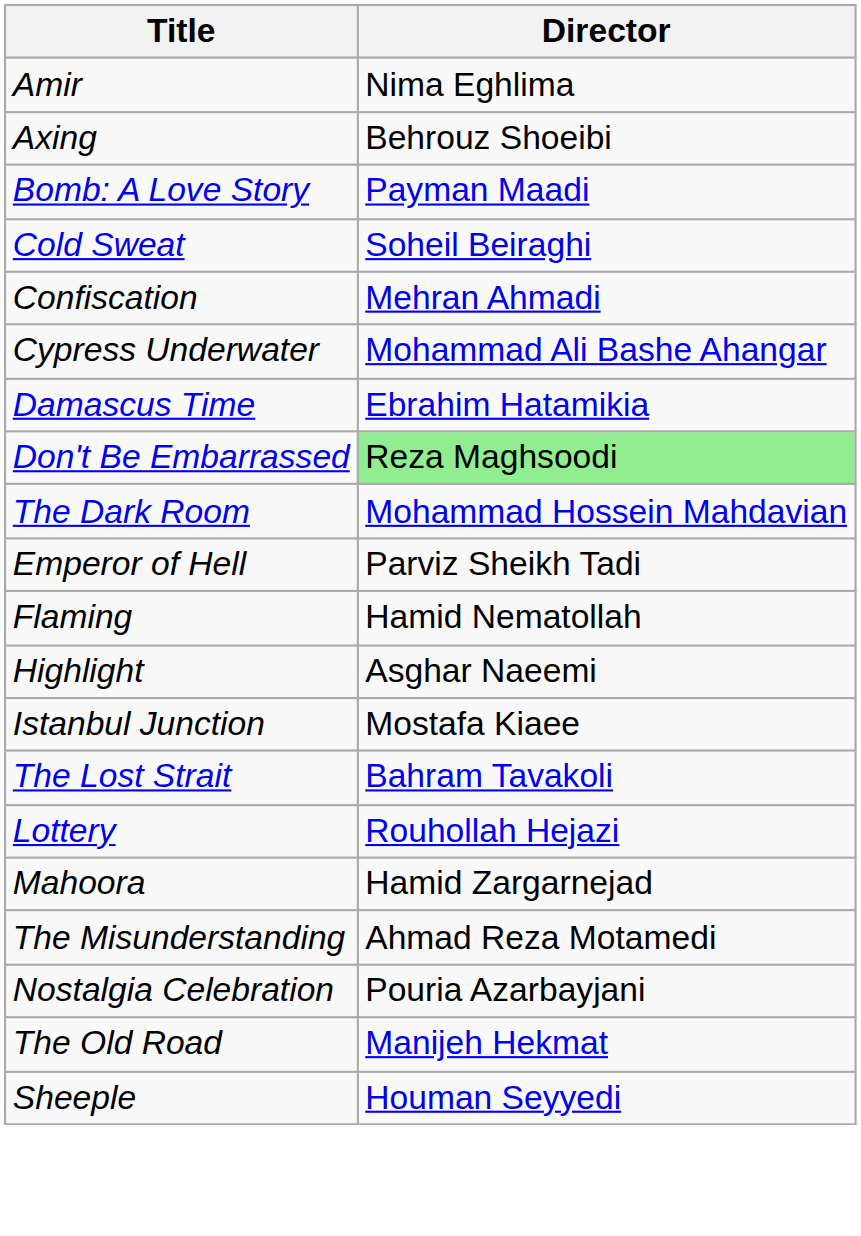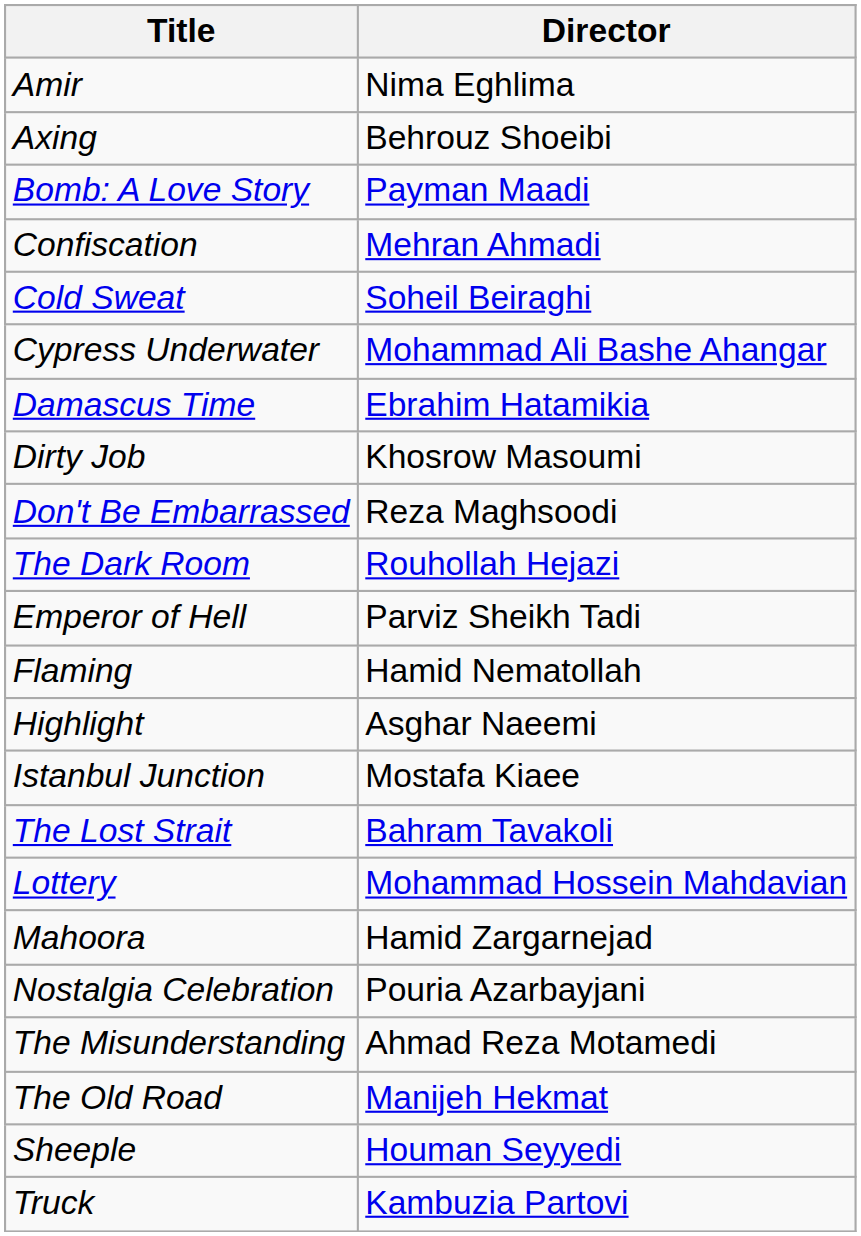 <table class="wikitable sortable">
 <tr>
 <th>Title</th>
 <th>Director</th>
 </tr>
 <tr>
 <td><em>Amir</em></td>
 <td>Nima Eghlima</td>
 </tr>
 <tr>
 <td><em>Axing</em></td>
 <td>Behrouz Shoeibi</td>
 </tr>
 <tr>
 <td><em><a href='#'>Bomb: A Love Story</a></em></td>
 <td><a href='#'>Payman Maadi</a></td>
 </tr>
 <tr>
+<td><em>Confiscation</em></td>
+<td><a href='#'>Mehran Ahmadi</a></td>
+</tr>
+<tr>
 <td><em><a href='#'>Cold Sweat</a></em></td>
 <td><a href='#'>Soheil Beiraghi</a></td>
-</tr>
-<tr>
-<td><em>Confiscation</em></td>
-<td><a href='#'>Mehran Ahmadi</a></td>
 </tr>
 <tr>
 <td><em>Cypress Underwater</em></td>
 <td><a href='#'>Mohammad Ali Bashe Ahangar</a></td>
 </tr>
 <tr>
 <td><em><a href='#'>Damascus Time</a></em></td>
 <td><a href='#'>Ebrahim Hatamikia</a></td>
 </tr>
 <tr>
+<td><em>Dirty Job</em></td>
+<td>Khosrow Masoumi</td>
+</tr>
+<tr>
 <td><em><a href='#'>Don't Be Embarrassed</a></em></td>
-<td style="background: lightgreen;">Reza Maghsoodi</td>
+<td>Reza Maghsoodi</td>
 </tr>
 <tr>
 <td><em><a href='#'>The Dark Room</a></em></td>
-<td><a href='#'>Mohammad Hossein Mahdavian</a></td>
+<td><a href='#'>Rouhollah Hejazi</a></td>
 </tr>
 <tr>
 <td><em>Emperor of Hell</em></td>
 <td>Parviz Sheikh Tadi</td>
 </tr>
 <tr>
 <td><em>Flaming</em></td>
 <td>Hamid Nematollah</td>
 </tr>
 <tr>
 <td><em>Highlight</em></td>
 <td>Asghar Naeemi</td>
 </tr>
 <tr>
 <td><em>Istanbul Junction</em></td>
 <td>Mostafa Kiaee</td>
 </tr>
 <tr>
 <td><em><a href='#'>The Lost Strait</a></em></td>
 <td><a href='#'>Bahram Tavakoli</a></td>
 </tr>
 <tr>
 <td><em><a href='#'>Lottery</a></em></td>
-<td><a href='#'>Rouhollah Hejazi</a></td>
+<td><a href='#'>Mohammad Hossein Mahdavian</a></td>
 </tr>
 <tr>
 <td><em>Mahoora</em></td>
 <td>Hamid Zargarnejad</td>
 </tr>
 <tr>
+<td><em>Nostalgia Celebration</em></td>
+<td>Pouria Azarbayjani</td>
+</tr>
+<tr>
 <td><em>The Misunderstanding</em></td>
 <td>Ahmad Reza Motamedi</td>
-</tr>
-<tr>
-<td><em>Nostalgia Celebration</em></td>
-<td>Pouria Azarbayjani</td>
 </tr>
 <tr>
 <td><em>The Old Road</em></td>
 <td><a href='#'>Manijeh Hekmat</a></td>
 </tr>
 <tr>
 <td><em>Sheeple</em></td>
 <td><a href='#'>Houman Seyyedi</a></td>
 </tr>
+<tr>
+<td><em>Truck</em></td>
+<td><a href='#'>Kambuzia Partovi</a></td>
+</tr>
 </table>
